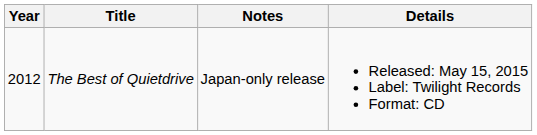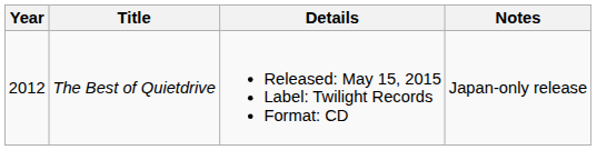 <table class="wikitable">
 <tr>
 <th>Year</th>
 <th>Title</th>
+<th>Details</th>
 <th>Notes</th>
-<th>Details</th>
 </tr>
 <tr>
 <td>2012</td>
 <td><em>The Best of Quietdrive</em></td>
+<td><br><ul><li>Released: May 15, 2015</li><li>Label: Twilight Records</li><li>Format: CD</li></ul></td>
 <td>Japan-only release</td>
-<td><br><ul><li>Released: May 15, 2015</li><li>Label: Twilight Records</li><li>Format: CD</li></ul></td>
 </tr>
 </table>
